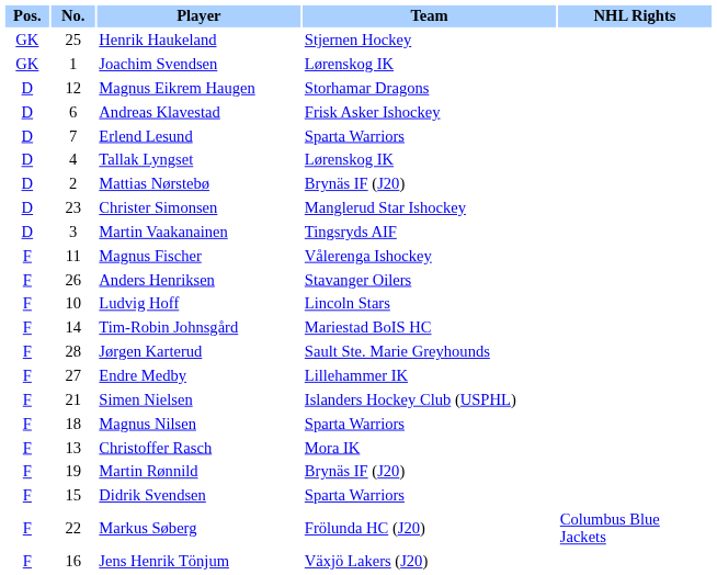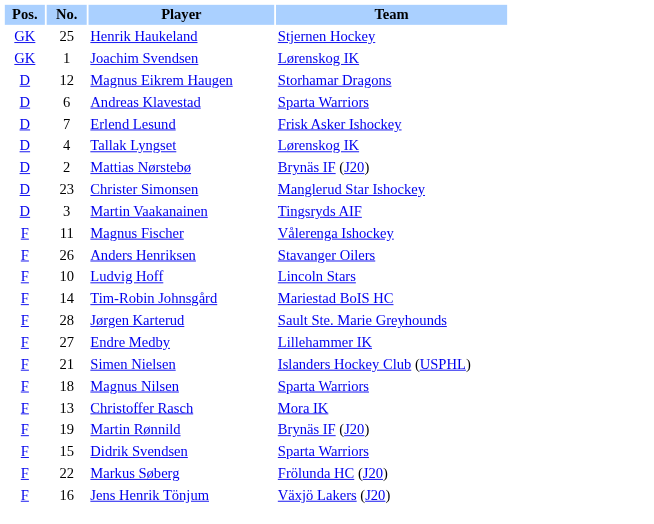 <table border="0" cellspacing="2" cellpadding="2">
 <tr bgcolor=AAD0FF>
 <th width=40>Pos.</th>
 <th width=40>No.</th>
 <th width=200>Player</th>
 <th width=250>Team</th>
-<th width=150>NHL Rights</th>
 </tr>
 <tr>
 <td style="text-align:center;"><a href='#'>GK</a></td>
 <td style="text-align:center;">25</td>
 <td><a href='#'>Henrik Haukeland</a></td>
 <td> <a href='#'>Stjernen Hockey</a></td>
-<td></td>
 </tr>
 <tr>
 <td style="text-align:center;"><a href='#'>GK</a></td>
 <td style="text-align:center;">1</td>
 <td><a href='#'>Joachim Svendsen</a></td>
 <td> <a href='#'>Lørenskog IK</a></td>
-<td></td>
 </tr>
 <tr>
 <td style="text-align:center;"><a href='#'>D</a></td>
 <td style="text-align:center;">12</td>
 <td><a href='#'>Magnus Eikrem Haugen</a></td>
 <td> <a href='#'>Storhamar Dragons</a></td>
-<td></td>
 </tr>
 <tr>
 <td style="text-align:center;"><a href='#'>D</a></td>
 <td style="text-align:center;">6</td>
 <td><a href='#'>Andreas Klavestad</a></td>
-<td> <a href='#'>Frisk Asker Ishockey</a></td>
-<td></td>
+<td> <a href='#'>Sparta Warriors</a></td>
 </tr>
 <tr>
 <td style="text-align:center;"><a href='#'>D</a></td>
 <td style="text-align:center;">7</td>
 <td><a href='#'>Erlend Lesund</a></td>
-<td> <a href='#'>Sparta Warriors</a></td>
-<td></td>
+<td> <a href='#'>Frisk Asker Ishockey</a></td>
 </tr>
 <tr>
 <td style="text-align:center;"><a href='#'>D</a></td>
 <td style="text-align:center;">4</td>
 <td><a href='#'>Tallak Lyngset</a></td>
 <td> <a href='#'>Lørenskog IK</a></td>
-<td></td>
 </tr>
 <tr>
 <td style="text-align:center;"><a href='#'>D</a></td>
 <td style="text-align:center;">2</td>
 <td><a href='#'>Mattias Nørstebø</a></td>
 <td> <a href='#'>Brynäs IF</a> (<a href='#'>J20</a>)</td>
-<td></td>
 </tr>
 <tr>
 <td style="text-align:center;"><a href='#'>D</a></td>
 <td style="text-align:center;">23</td>
 <td><a href='#'>Christer Simonsen</a></td>
 <td> <a href='#'>Manglerud Star Ishockey</a></td>
-<td></td>
 </tr>
 <tr>
 <td style="text-align:center;"><a href='#'>D</a></td>
 <td style="text-align:center;">3</td>
 <td><a href='#'>Martin Vaakanainen</a></td>
 <td> <a href='#'>Tingsryds AIF</a></td>
-<td></td>
 </tr>
 <tr>
 <td style="text-align:center;"><a href='#'>F</a></td>
 <td style="text-align:center;">11</td>
 <td><a href='#'>Magnus Fischer</a></td>
 <td> <a href='#'>Vålerenga Ishockey</a></td>
-<td></td>
 </tr>
 <tr>
 <td style="text-align:center;"><a href='#'>F</a></td>
 <td style="text-align:center;">26</td>
 <td><a href='#'>Anders Henriksen</a></td>
 <td> <a href='#'>Stavanger Oilers</a></td>
-<td></td>
 </tr>
 <tr>
 <td style="text-align:center;"><a href='#'>F</a></td>
 <td style="text-align:center;">10</td>
 <td><a href='#'>Ludvig Hoff</a></td>
 <td> <a href='#'>Lincoln Stars</a></td>
-<td></td>
 </tr>
 <tr>
 <td style="text-align:center;"><a href='#'>F</a></td>
 <td style="text-align:center;">14</td>
 <td><a href='#'>Tim-Robin Johnsgård</a></td>
 <td> <a href='#'>Mariestad BoIS HC</a></td>
-<td></td>
 </tr>
 <tr>
 <td style="text-align:center;"><a href='#'>F</a></td>
 <td style="text-align:center;">28</td>
 <td><a href='#'>Jørgen Karterud</a></td>
 <td>  <a href='#'>Sault Ste. Marie Greyhounds</a></td>
-<td></td>
 </tr>
 <tr>
 <td style="text-align:center;"><a href='#'>F</a></td>
 <td style="text-align:center;">27</td>
 <td><a href='#'>Endre Medby</a></td>
 <td> <a href='#'>Lillehammer IK</a></td>
-<td></td>
 </tr>
 <tr>
 <td style="text-align:center;"><a href='#'>F</a></td>
 <td style="text-align:center;">21</td>
 <td><a href='#'>Simen Nielsen</a></td>
 <td> <a href='#'>Islanders Hockey Club</a> (<a href='#'>USPHL</a>)</td>
-<td></td>
 </tr>
 <tr>
 <td style="text-align:center;"><a href='#'>F</a></td>
 <td style="text-align:center;">18</td>
 <td><a href='#'>Magnus Nilsen</a></td>
 <td> <a href='#'>Sparta Warriors</a></td>
-<td></td>
 </tr>
 <tr>
 <td style="text-align:center;"><a href='#'>F</a></td>
 <td style="text-align:center;">13</td>
 <td><a href='#'>Christoffer Rasch</a></td>
 <td> <a href='#'>Mora IK</a></td>
-<td></td>
 </tr>
 <tr>
 <td style="text-align:center;"><a href='#'>F</a></td>
 <td style="text-align:center;">19</td>
 <td><a href='#'>Martin Rønnild</a></td>
 <td> <a href='#'>Brynäs IF</a> (<a href='#'>J20</a>)</td>
-<td></td>
 </tr>
 <tr>
 <td style="text-align:center;"><a href='#'>F</a></td>
 <td style="text-align:center;">15</td>
 <td><a href='#'>Didrik Svendsen</a></td>
 <td> <a href='#'>Sparta Warriors</a></td>
-<td></td>
 </tr>
 <tr>
 <td style="text-align:center;"><a href='#'>F</a></td>
 <td style="text-align:center;">22</td>
 <td><a href='#'>Markus Søberg</a></td>
 <td> <a href='#'>Frölunda HC</a> (<a href='#'>J20</a>)</td>
-<td><a href='#'>Columbus Blue Jackets</a></td>
 </tr>
 <tr>
 <td style="text-align:center;"><a href='#'>F</a></td>
 <td style="text-align:center;">16</td>
 <td><a href='#'>Jens Henrik Tönjum</a></td>
 <td> <a href='#'>Växjö Lakers</a> (<a href='#'>J20</a>)</td>
-<td></td>
 </tr>
 </table>
